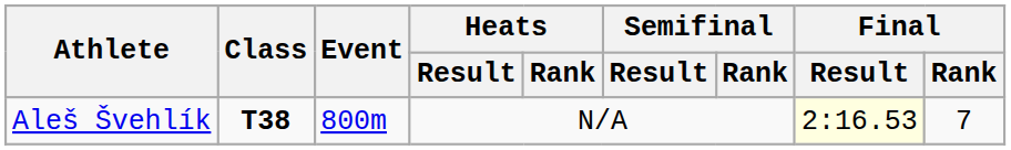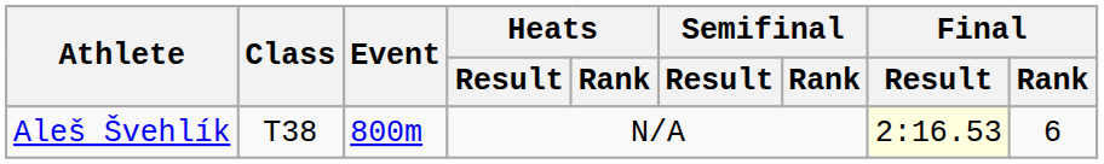 <table class=wikitable style="font-size:90%">
 <tr>
 <th rowspan="2">Athlete</th>
 <th rowspan="2">Class</th>
 <th rowspan="2">Event</th>
 <th colspan="2">Heats</th>
 <th colspan="2">Semifinal</th>
 <th colspan="2">Final</th>
 </tr>
 <tr>
 <th>Result</th>
 <th>Rank</th>
 <th>Result</th>
 <th>Rank</th>
 <th>Result</th>
 <th>Rank</th>
 </tr>
 <tr>
 <td><a href='#'>Aleš Švehlík</a></td>
-<td style="text-align:center;"><strong>T38</strong></td>
+<td style="text-align:center;">T38</td>
 <td><a href='#'>800m</a></td>
 <td style="text-align:center;" colspan="4">N/A</td>
 <td style="background: lightyellow; text-align:center;">2:16.53</td>
-<td style="text-align:center;">7</td>
+<td style="text-align:center;">6</td>
 </tr>
 </table>
